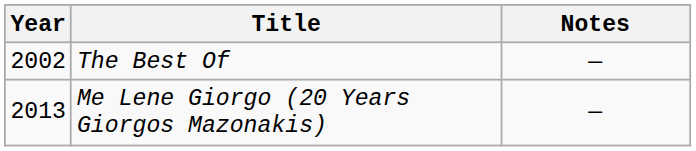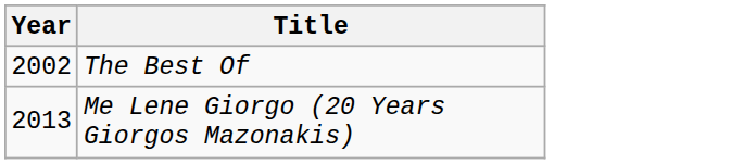 <table class="wikitable"|width=100%>
 <tr>
 <th style="width:25px;">Year</th>
 <th style="width:235px;">Title</th>
-<th style="width:100px;">Notes</th>
 </tr>
 <tr>
 <td>2002</td>
 <td><em>The Best Of</em></td>
-<td style="text-align:center;">—</td>
 </tr>
 <tr>
 <td>2013</td>
 <td><em>Me Lene Giorgo (20 Years Giorgos Mazonakis)</em></td>
-<td style="text-align:center;">—</td>
 </tr>
 </table>
